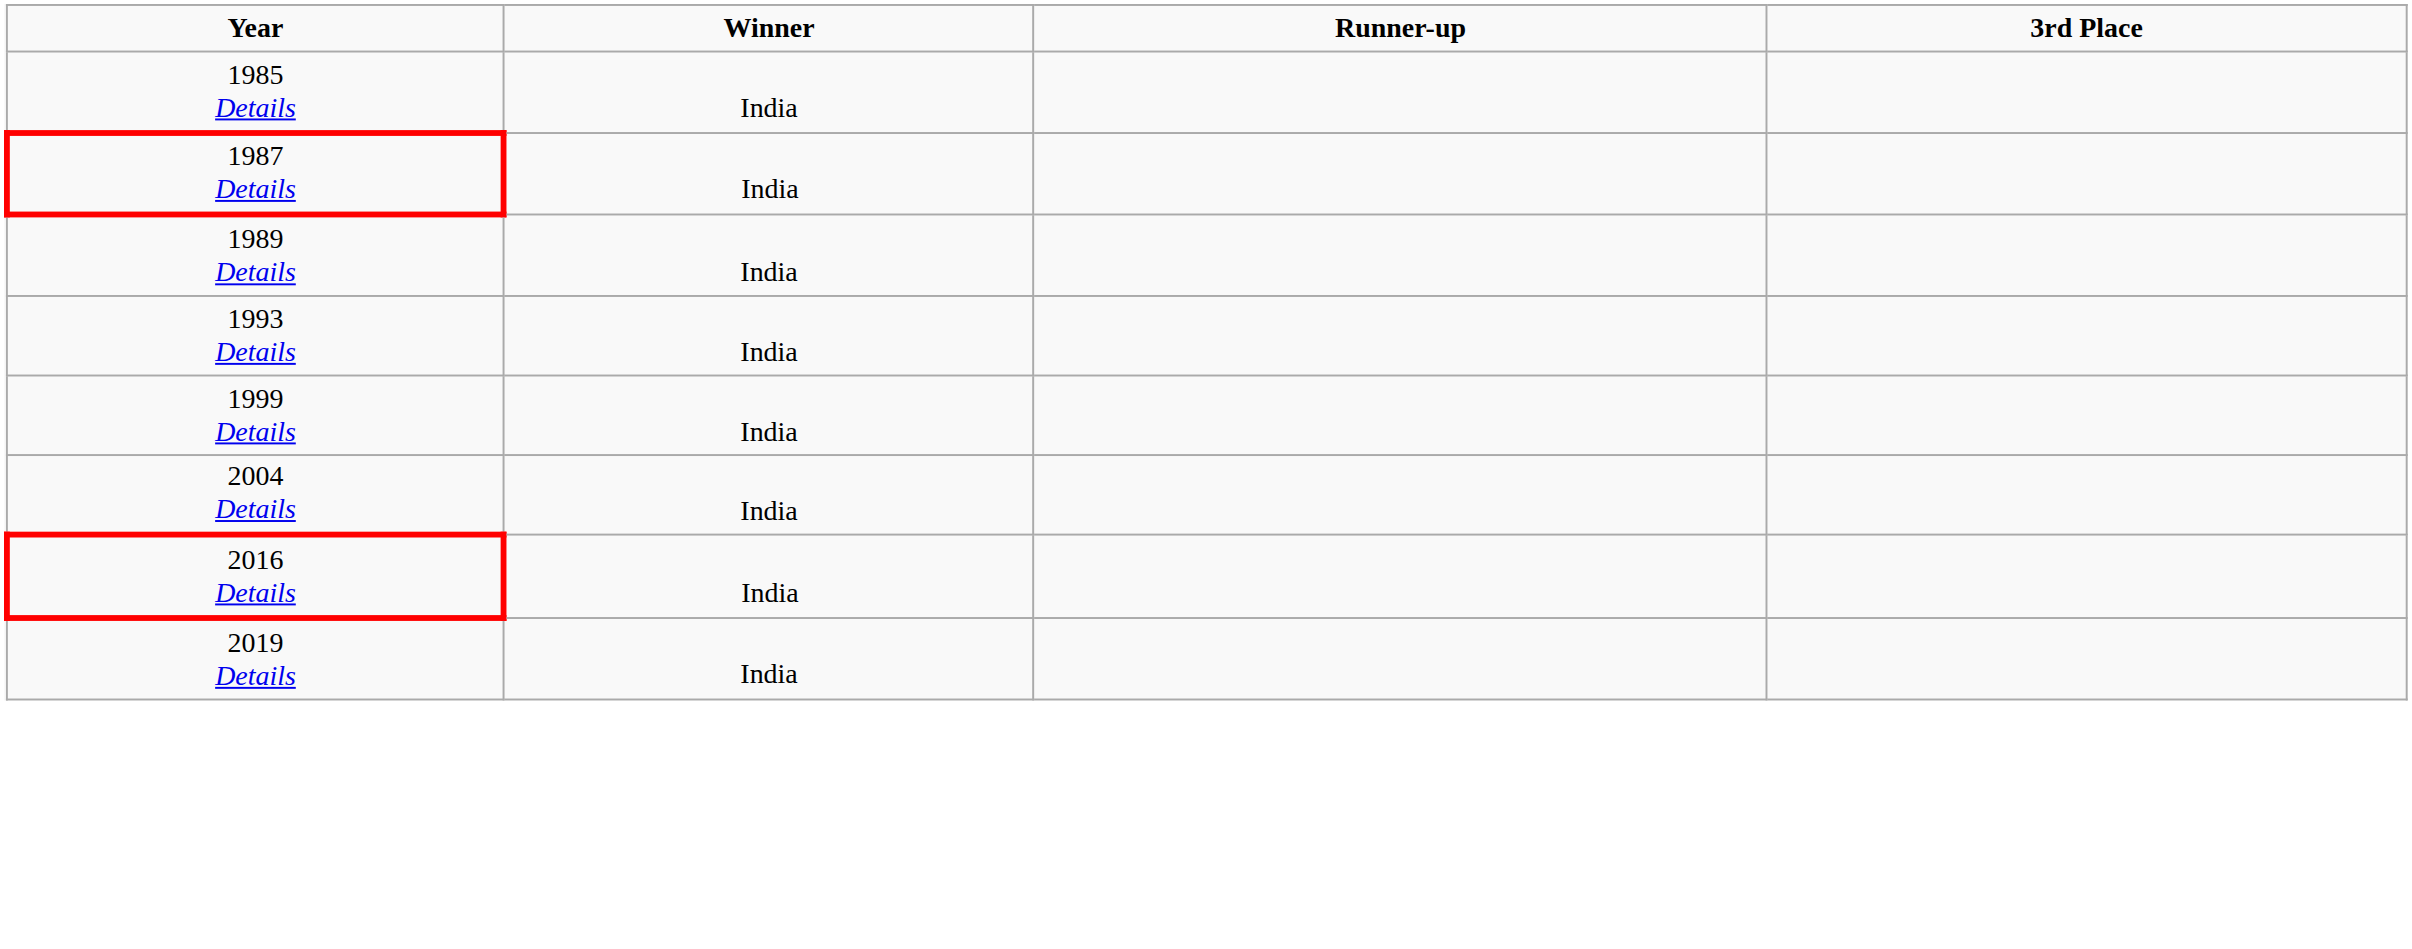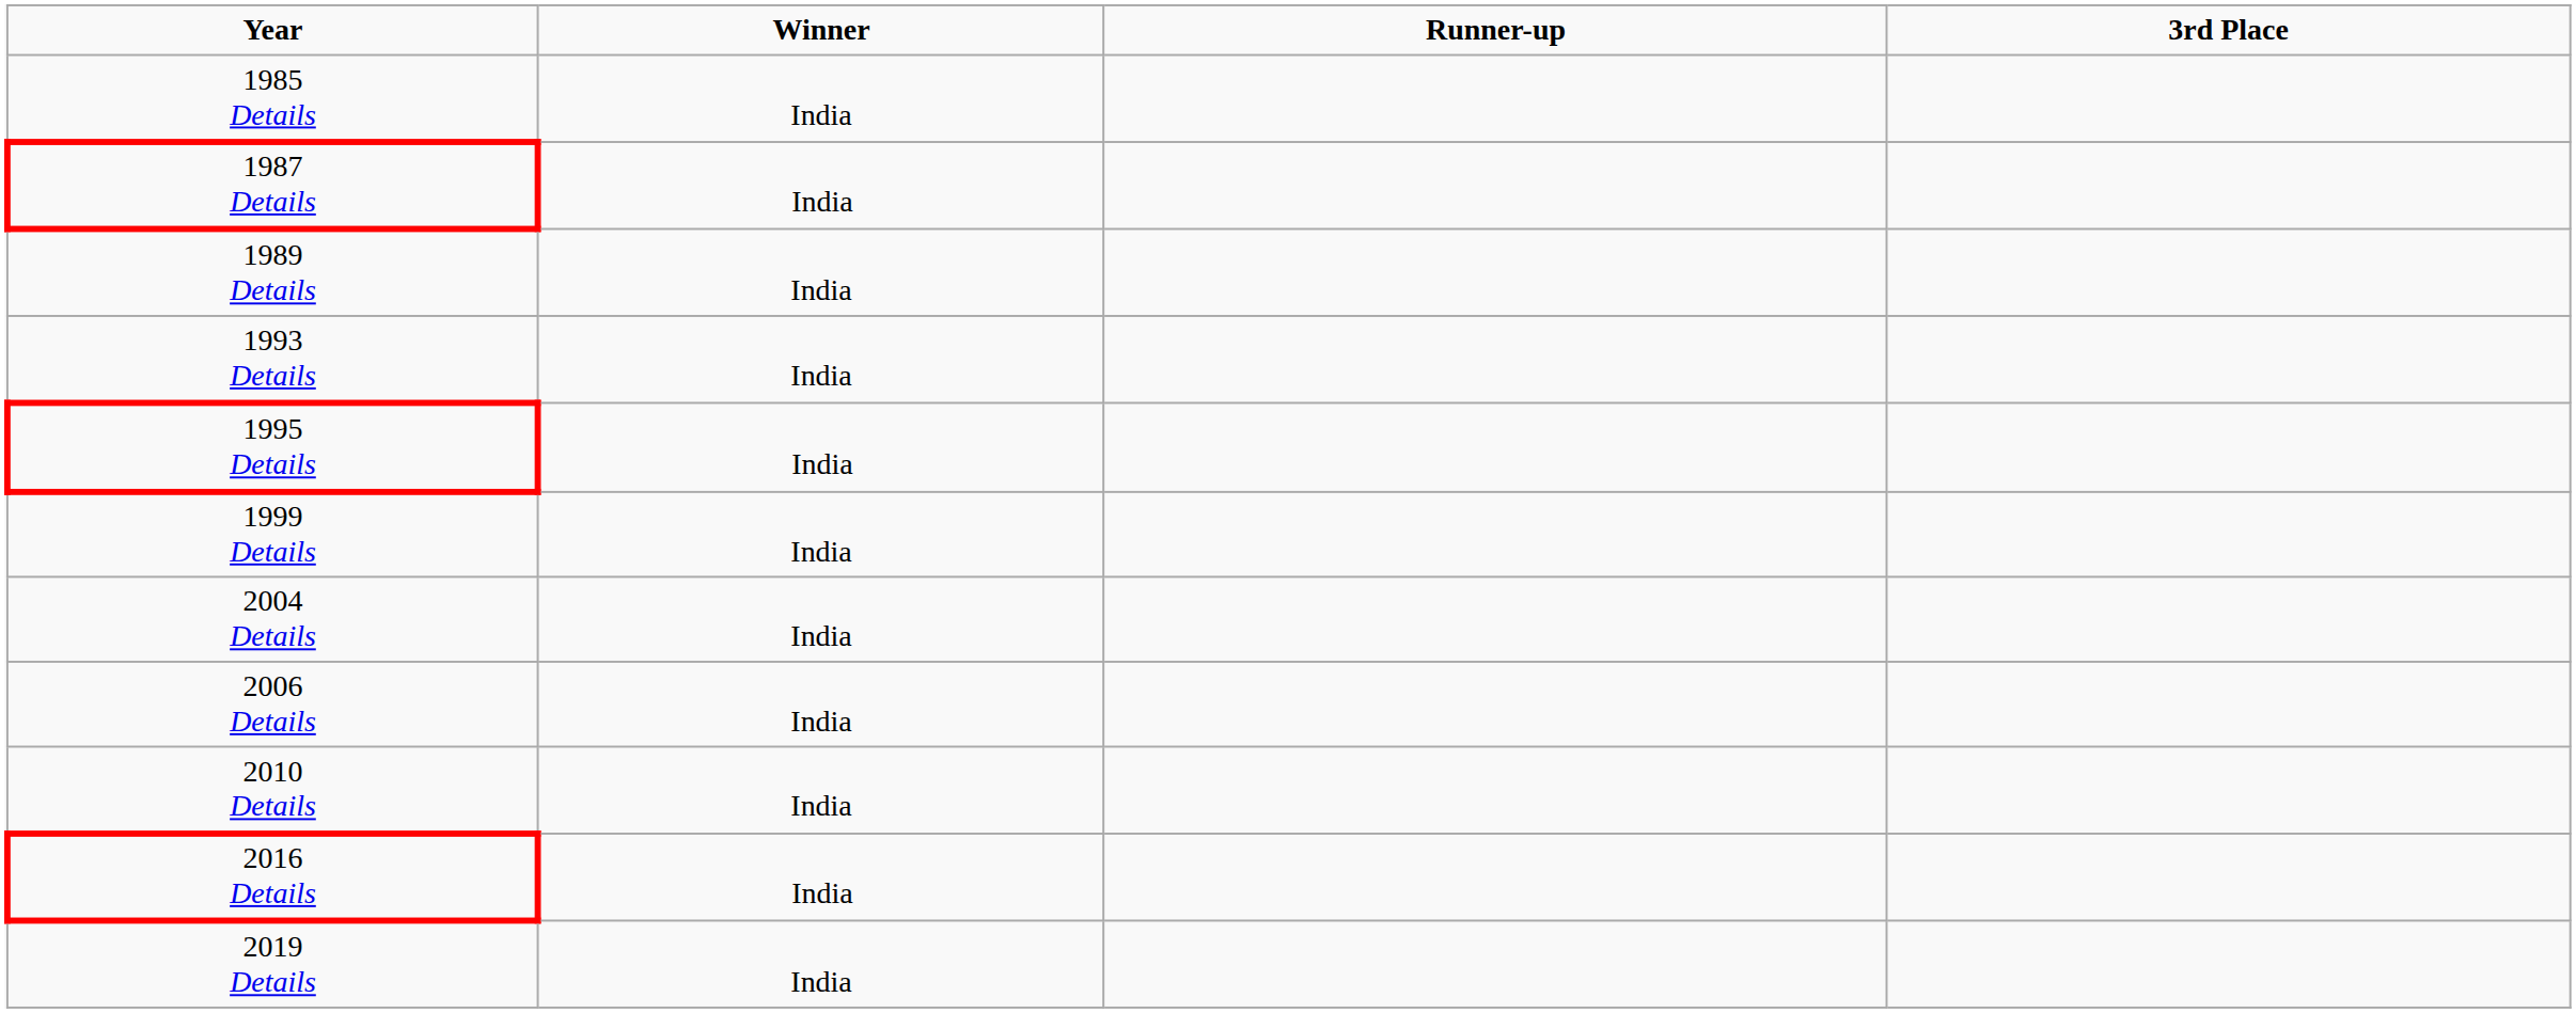 <table class="wikitable" style="font-size:90%; width: 98%; text-align: center;">
 <tr>
 <td><strong>Year</strong></td>
 <td><strong>Winner</strong></td>
 <td><strong>Runner-up</strong></td>
 <td><strong>3rd Place</strong></td>
 </tr>
 <tr>
 <td>1985<br><em><a href='#'>Details</a></em></td>
 <td><br>India</td>
 <td></td>
 <td></td>
 </tr>
 <tr>
 <td style="border: 3px solid red">1987<br><em><a href='#'>Details</a></em></td>
 <td><br>India</td>
 <td></td>
 <td></td>
 </tr>
 <tr>
 <td>1989<br><em><a href='#'>Details</a></em></td>
 <td><br>India</td>
 <td></td>
 <td></td>
 </tr>
 <tr>
 <td>1993<br><em><a href='#'>Details</a></em></td>
 <td><br>India</td>
 <td></td>
 <td></td>
 </tr>
 <tr>
+<td style="border: 3px solid red">1995<br><em><a href='#'>Details</a></em></td>
+<td><br>India</td>
+<td></td>
+<td></td>
+</tr>
+<tr>
 <td>1999<br><em><a href='#'>Details</a></em></td>
 <td><br>India</td>
 <td></td>
 <td></td>
 </tr>
 <tr>
 <td>2004<br><em><a href='#'>Details</a></em></td>
 <td><br>India</td>
 <td></td>
 <td></td>
+</tr>
+<tr>
+<td>2006<br><em><a href='#'>Details</a></em></td>
+<td><br>India</td>
+<td></td>
+<td></td>
+</tr>
+<tr>
+<td>2010<br><em><a href='#'>Details</a></em></td>
+<td><br>India</td>
+<td></td>
+<td><br></td>
 </tr>
 <tr>
 <td style="border: 3px solid red">2016<br><em><a href='#'>Details</a></em></td>
 <td><br>India</td>
 <td></td>
 <td> <br> </td>
 </tr>
 <tr>
 <td>2019<br><em><a href='#'>Details</a></em></td>
 <td><br>India</td>
 <td></td>
 <td> <br> </td>
 </tr>
 </table>
